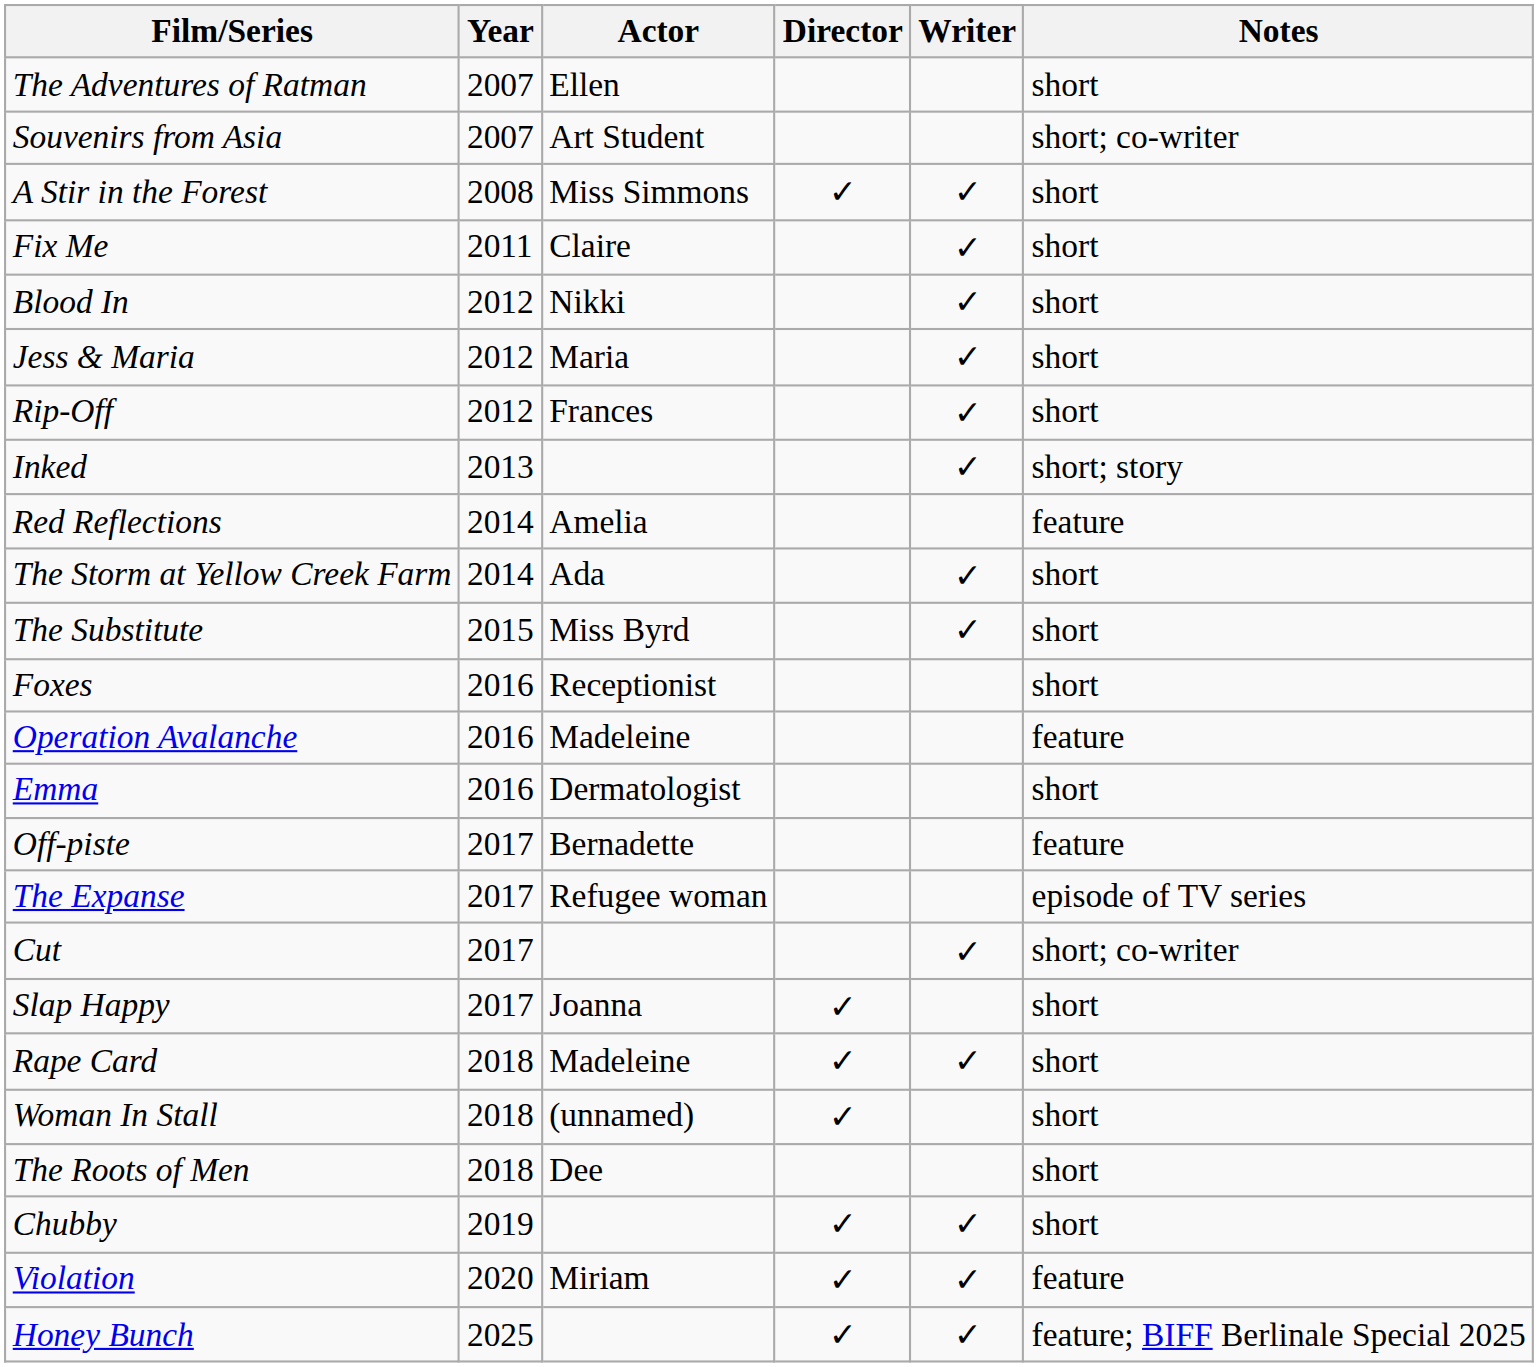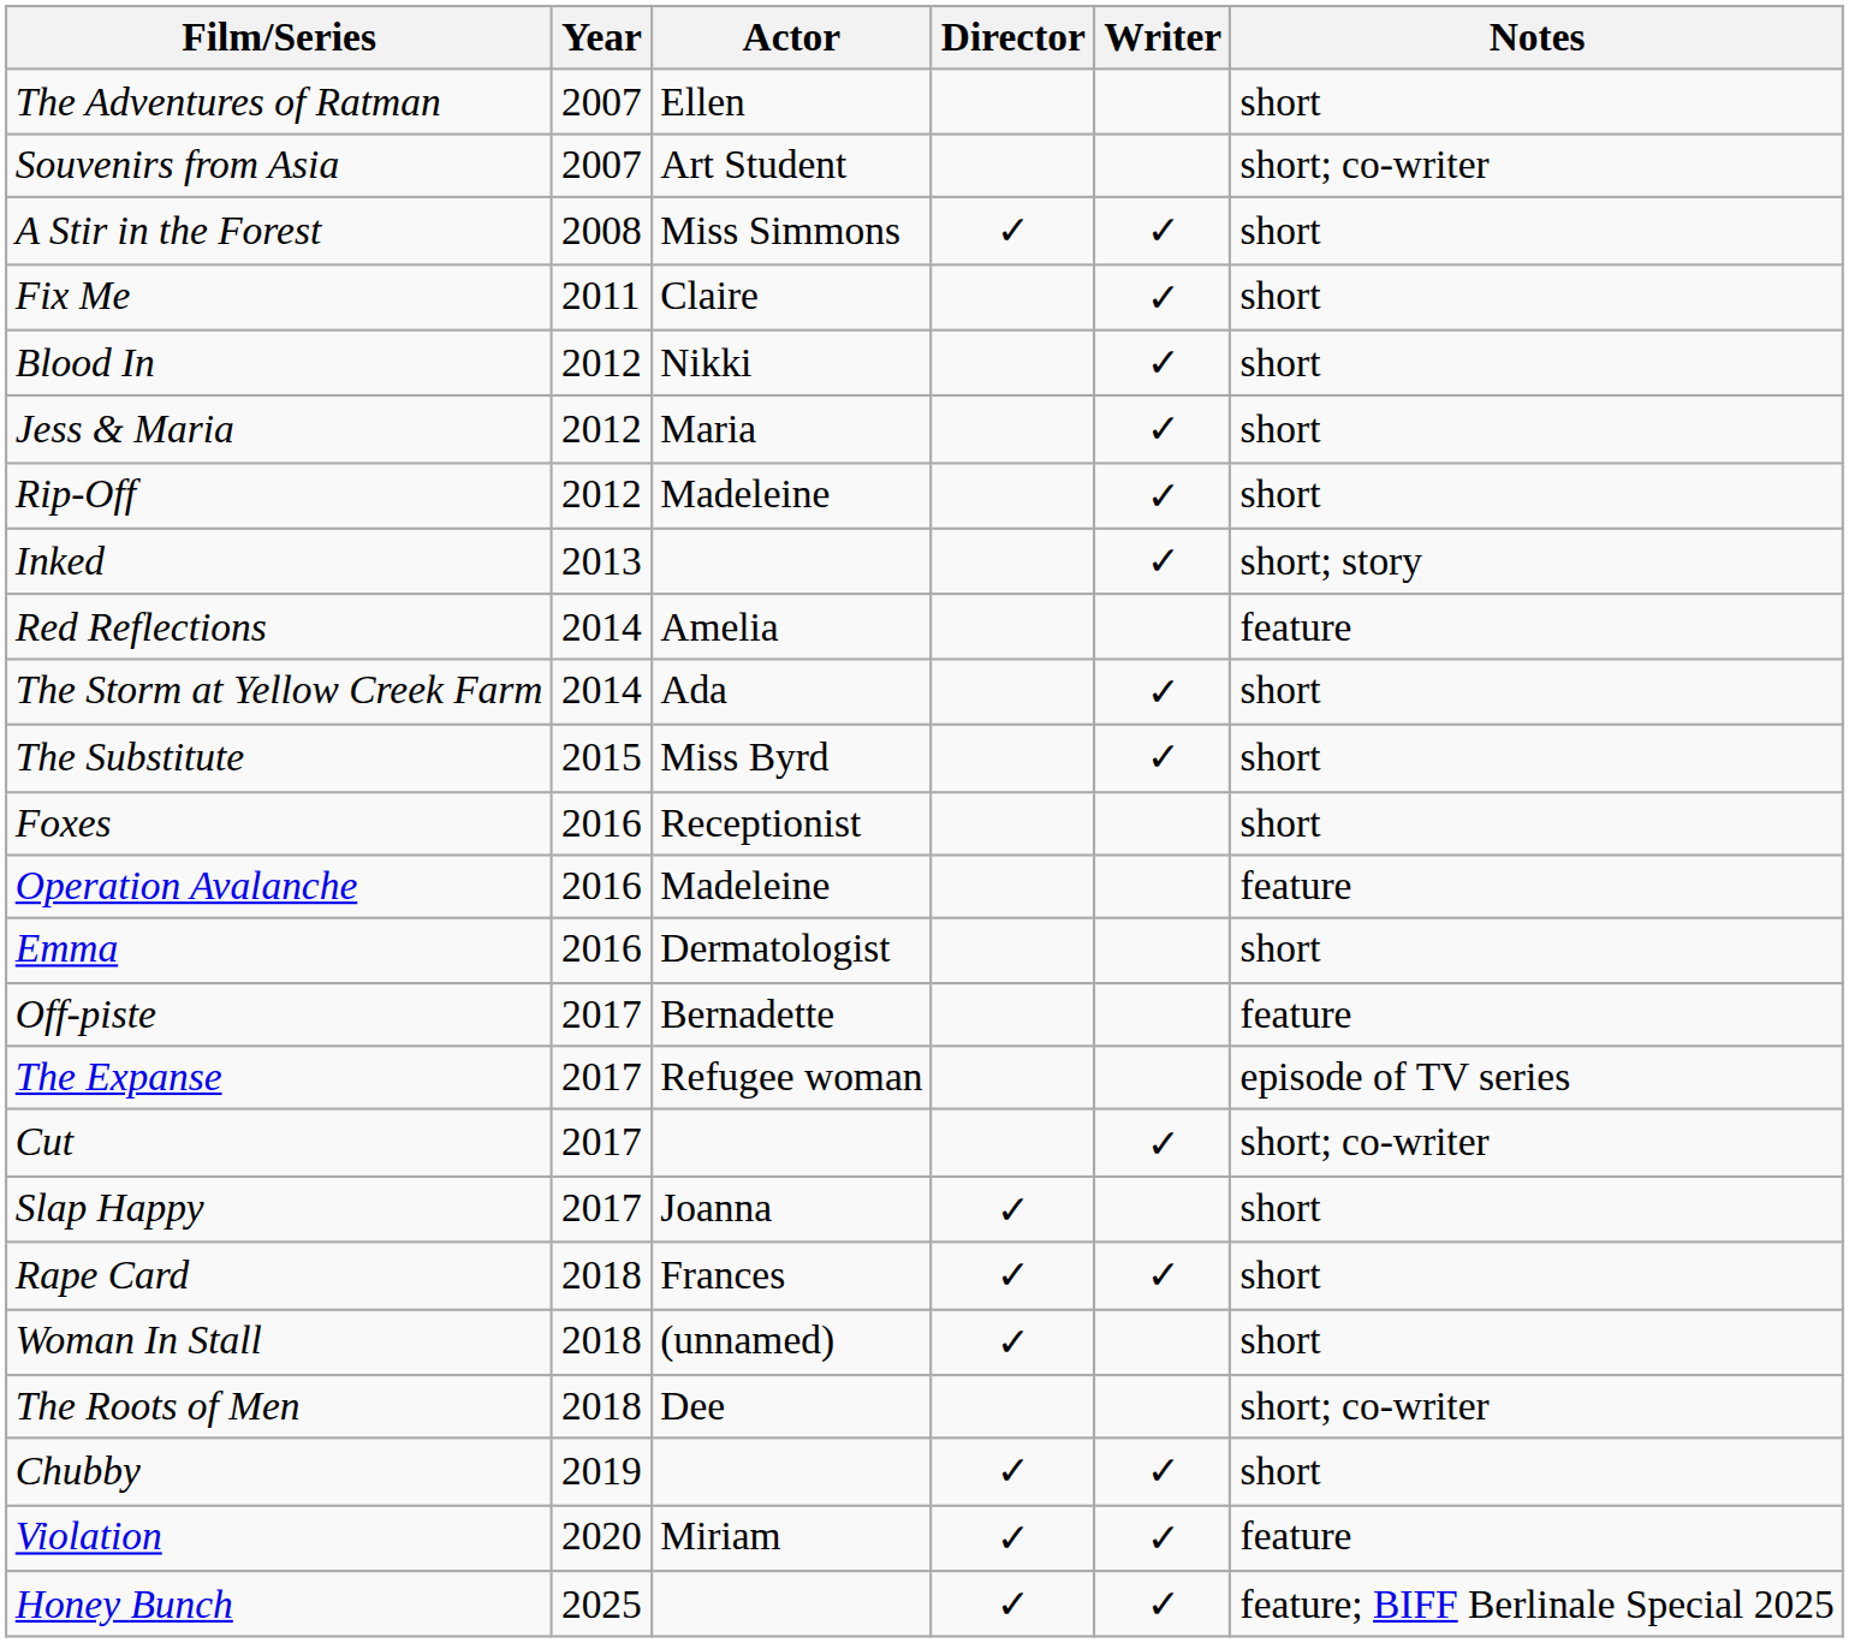 <table class="wikitable">
 <tr>
 <th>Film/Series</th>
 <th>Year</th>
 <th>Actor</th>
 <th>Director</th>
 <th>Writer</th>
 <th>Notes</th>
 </tr>
 <tr>
 <td><em>The Adventures of Ratman</em></td>
 <td>2007</td>
 <td>Ellen</td>
 <td></td>
 <td></td>
 <td>short</td>
 </tr>
 <tr>
 <td><em>Souvenirs from Asia</em></td>
 <td>2007</td>
 <td>Art Student</td>
 <td></td>
 <td></td>
 <td>short; co-writer</td>
 </tr>
 <tr>
 <td><em>A Stir in the Forest</em></td>
 <td>2008</td>
 <td>Miss Simmons</td>
 <td align="center">✓</td>
 <td align="center">✓</td>
 <td>short</td>
 </tr>
 <tr>
 <td><em>Fix Me</em></td>
 <td>2011</td>
 <td>Claire</td>
 <td></td>
 <td align="center">✓</td>
 <td>short</td>
 </tr>
 <tr>
 <td><em>Blood In</em></td>
 <td>2012</td>
 <td>Nikki</td>
 <td></td>
 <td align="center">✓</td>
 <td>short</td>
 </tr>
 <tr>
 <td><em>Jess & Maria</em></td>
 <td>2012</td>
 <td>Maria</td>
 <td></td>
 <td align="center">✓</td>
 <td>short</td>
 </tr>
 <tr>
 <td><em>Rip-Off</em></td>
 <td>2012</td>
-<td>Frances</td>
+<td>Madeleine</td>
 <td></td>
 <td align="center">✓</td>
 <td>short</td>
 </tr>
 <tr>
 <td><em>Inked</em></td>
 <td>2013</td>
 <td></td>
 <td></td>
 <td align="center">✓</td>
 <td>short; story</td>
 </tr>
 <tr>
 <td><em>Red Reflections</em></td>
 <td>2014</td>
 <td>Amelia</td>
 <td></td>
 <td></td>
 <td>feature</td>
 </tr>
 <tr>
 <td><em>The Storm at Yellow Creek Farm</em></td>
 <td>2014</td>
 <td>Ada</td>
 <td></td>
 <td align="center">✓</td>
 <td>short</td>
 </tr>
 <tr>
 <td><em>The Substitute</em></td>
 <td>2015</td>
 <td>Miss Byrd</td>
 <td></td>
 <td align="center">✓</td>
 <td>short</td>
 </tr>
 <tr>
 <td><em>Foxes</em></td>
 <td>2016</td>
 <td>Receptionist</td>
 <td></td>
 <td></td>
 <td>short</td>
 </tr>
 <tr>
 <td><em><a href='#'>Operation Avalanche</a></em></td>
 <td>2016</td>
 <td>Madeleine</td>
 <td></td>
 <td></td>
 <td>feature</td>
 </tr>
 <tr>
 <td><em><a href='#'>Emma</a></em></td>
 <td>2016</td>
 <td>Dermatologist</td>
 <td></td>
 <td></td>
 <td>short</td>
 </tr>
 <tr>
 <td><em>Off-piste</em></td>
 <td>2017</td>
 <td>Bernadette</td>
 <td></td>
 <td></td>
 <td>feature</td>
 </tr>
 <tr>
 <td><em><a href='#'>The Expanse</a></em></td>
 <td>2017</td>
 <td>Refugee woman</td>
 <td></td>
 <td></td>
 <td>episode of TV series</td>
 </tr>
 <tr>
 <td><em>Cut</em></td>
 <td>2017</td>
 <td></td>
 <td></td>
 <td align="center">✓</td>
 <td>short; co-writer</td>
 </tr>
 <tr>
 <td><em>Slap Happy</em></td>
 <td>2017</td>
 <td>Joanna</td>
 <td align="center">✓</td>
 <td></td>
 <td>short</td>
 </tr>
 <tr>
 <td><em>Rape Card</em></td>
 <td>2018</td>
-<td>Madeleine</td>
+<td>Frances</td>
 <td align="center">✓</td>
 <td align="center">✓</td>
 <td>short</td>
 </tr>
 <tr>
 <td><em>Woman In Stall</em></td>
 <td>2018</td>
 <td>(unnamed)</td>
 <td align="center">✓</td>
 <td></td>
 <td>short</td>
 </tr>
 <tr>
 <td><em>The Roots of Men</em></td>
 <td>2018</td>
 <td>Dee</td>
 <td></td>
 <td></td>
-<td>short</td>
+<td>short; co-writer</td>
 </tr>
 <tr>
 <td><em>Chubby</em></td>
 <td>2019</td>
 <td></td>
 <td align="center">✓</td>
 <td align="center">✓</td>
 <td>short</td>
 </tr>
 <tr>
 <td><em><a href='#'>Violation</a></em></td>
 <td>2020</td>
 <td>Miriam</td>
 <td align="center">✓</td>
 <td align="center">✓</td>
 <td>feature</td>
 </tr>
 <tr>
 <td><em><a href='#'>Honey Bunch</a></em></td>
 <td>2025</td>
 <td></td>
 <td align="center">✓</td>
 <td align="center">✓</td>
 <td>feature; <a href='#'>BIFF</a> Berlinale Special 2025</td>
 </tr>
 </table>
